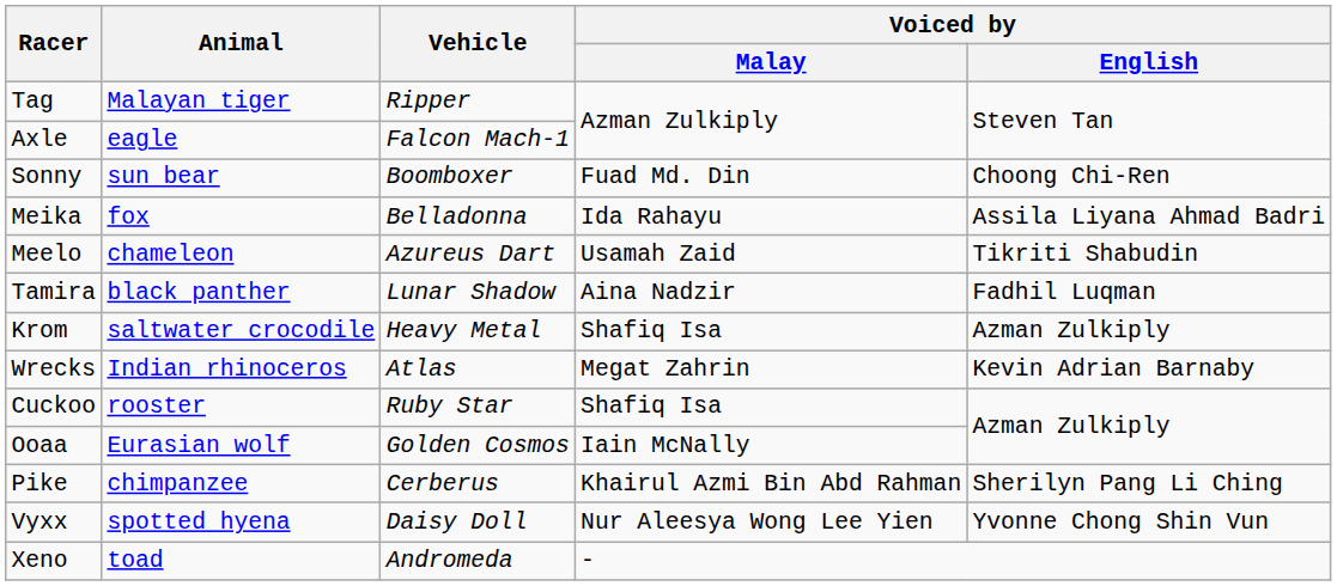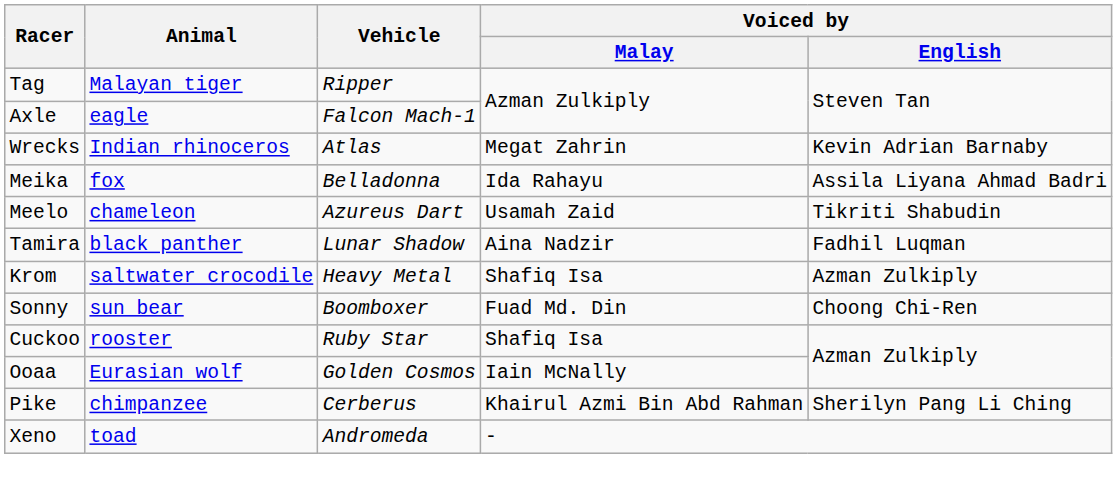 <table class="wikitable">
 <tr>
 <th rowspan="2">Racer</th>
 <th rowspan="2">Animal</th>
 <th rowspan="2">Vehicle</th>
 <th colspan="2">Voiced by</th>
 </tr>
 <tr>
 <th><a href='#'>Malay</a></th>
 <th><a href='#'>English</a></th>
 </tr>
 <tr>
 <td>Tag</td>
 <td><a href='#'>Malayan tiger</a></td>
 <td><em>Ripper</em></td>
 <td rowspan="2">Azman Zulkiply</td>
 <td rowspan="2">Steven Tan</td>
 </tr>
 <tr>
 <td>Axle</td>
 <td><a href='#'>eagle</a></td>
 <td><em>Falcon Mach-1</em></td>
 </tr>
 <tr>
-<td>Sonny</td>
-<td><a href='#'>sun bear</a></td>
-<td><em>Boomboxer</em></td>
-<td>Fuad Md. Din</td>
-<td>Choong Chi-Ren</td>
+<td>Wrecks</td>
+<td><a href='#'>Indian rhinoceros</a></td>
+<td><em>Atlas</em></td>
+<td>Megat Zahrin</td>
+<td>Kevin Adrian Barnaby</td>
 </tr>
 <tr>
 <td>Meika</td>
 <td><a href='#'>fox</a></td>
 <td><em>Belladonna</em></td>
 <td>Ida Rahayu</td>
 <td>Assila Liyana Ahmad Badri</td>
 </tr>
 <tr>
 <td>Meelo</td>
 <td><a href='#'>chameleon</a></td>
 <td><em>Azureus Dart</em></td>
 <td>Usamah Zaid</td>
 <td>Tikriti Shabudin</td>
 </tr>
 <tr>
 <td>Tamira</td>
 <td><a href='#'>black panther</a></td>
 <td><em>Lunar Shadow</em></td>
 <td>Aina Nadzir</td>
 <td>Fadhil Luqman</td>
 </tr>
 <tr>
 <td>Krom</td>
 <td><a href='#'>saltwater crocodile</a></td>
 <td><em>Heavy Metal</em></td>
 <td>Shafiq Isa</td>
 <td>Azman Zulkiply</td>
 </tr>
 <tr>
-<td>Wrecks</td>
-<td><a href='#'>Indian rhinoceros</a></td>
-<td><em>Atlas</em></td>
-<td>Megat Zahrin</td>
-<td>Kevin Adrian Barnaby</td>
+<td>Sonny</td>
+<td><a href='#'>sun bear</a></td>
+<td><em>Boomboxer</em></td>
+<td>Fuad Md. Din</td>
+<td>Choong Chi-Ren</td>
 </tr>
 <tr>
 <td>Cuckoo</td>
 <td><a href='#'>rooster</a></td>
 <td><em>Ruby Star</em></td>
 <td>Shafiq Isa</td>
 <td rowspan="2">Azman Zulkiply</td>
 </tr>
 <tr>
 <td>Ooaa</td>
 <td><a href='#'>Eurasian wolf</a></td>
 <td><em>Golden Cosmos</em></td>
 <td>Iain McNally</td>
 </tr>
 <tr>
 <td>Pike</td>
 <td><a href='#'>chimpanzee</a></td>
 <td><em>Cerberus</em></td>
 <td>Khairul Azmi Bin Abd Rahman</td>
 <td>Sherilyn Pang Li Ching</td>
 </tr>
 <tr>
-<td>Vyxx</td>
-<td><a href='#'>spotted hyena</a></td>
-<td><em>Daisy Doll</em></td>
-<td>Nur Aleesya Wong Lee Yien</td>
-<td>Yvonne Chong Shin Vun</td>
-</tr>
-<tr>
 <td>Xeno</td>
 <td><a href='#'>toad</a></td>
 <td><em>Andromeda</em></td>
 <td colspan="2">-</td>
 </tr>
 </table>
